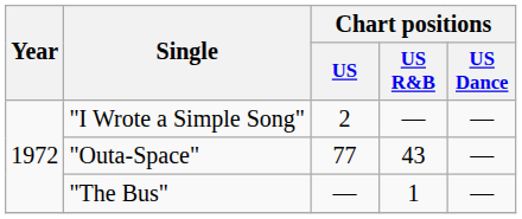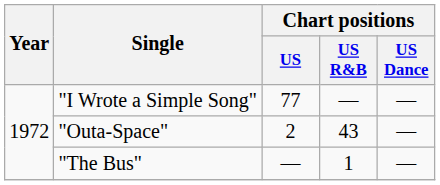 <table class="wikitable" style="text-align:center;">
 <tr>
 <th rowspan="2">Year</th>
 <th rowspan="2">Single</th>
 <th colspan="3">Chart positions</th>
 </tr>
 <tr style="font-size:smaller;">
 <th width="40"><a href='#'>US</a></th>
 <th width="40"><a href='#'>US<br>R&B</a></th>
 <th width="40"><a href='#'>US<br>Dance</a></th>
 </tr>
 <tr>
 <td rowspan="3">1972</td>
 <td align="left">"I Wrote a Simple Song"</td>
-<td>2</td>
+<td>77</td>
 <td>—</td>
 <td>—</td>
 </tr>
 <tr>
 <td align="left">"Outa-Space"</td>
-<td>77</td>
+<td>2</td>
 <td>43</td>
 <td>—</td>
 </tr>
 <tr>
 <td align="left">"The Bus"</td>
 <td>—</td>
 <td>1</td>
 <td>—</td>
 </tr>
 <tr>
 </tr>
 </table>
